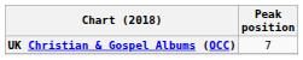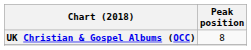 <table class="wikitable sortable plainrowheaders" style="text-align:center">
 <tr>
 <th>Chart (2018)</th>
 <th>Peak<br>position</th>
 </tr>
 <tr>
 <th scope="row">UK <a href='#'>Christian & Gospel Albums</a> (<a href='#'>OCC</a>)</th>
-<td>7</td>
+<td>8</td>
 </tr>
 <tr>
 </tr>
 <tr>
 </tr>
 </table>
